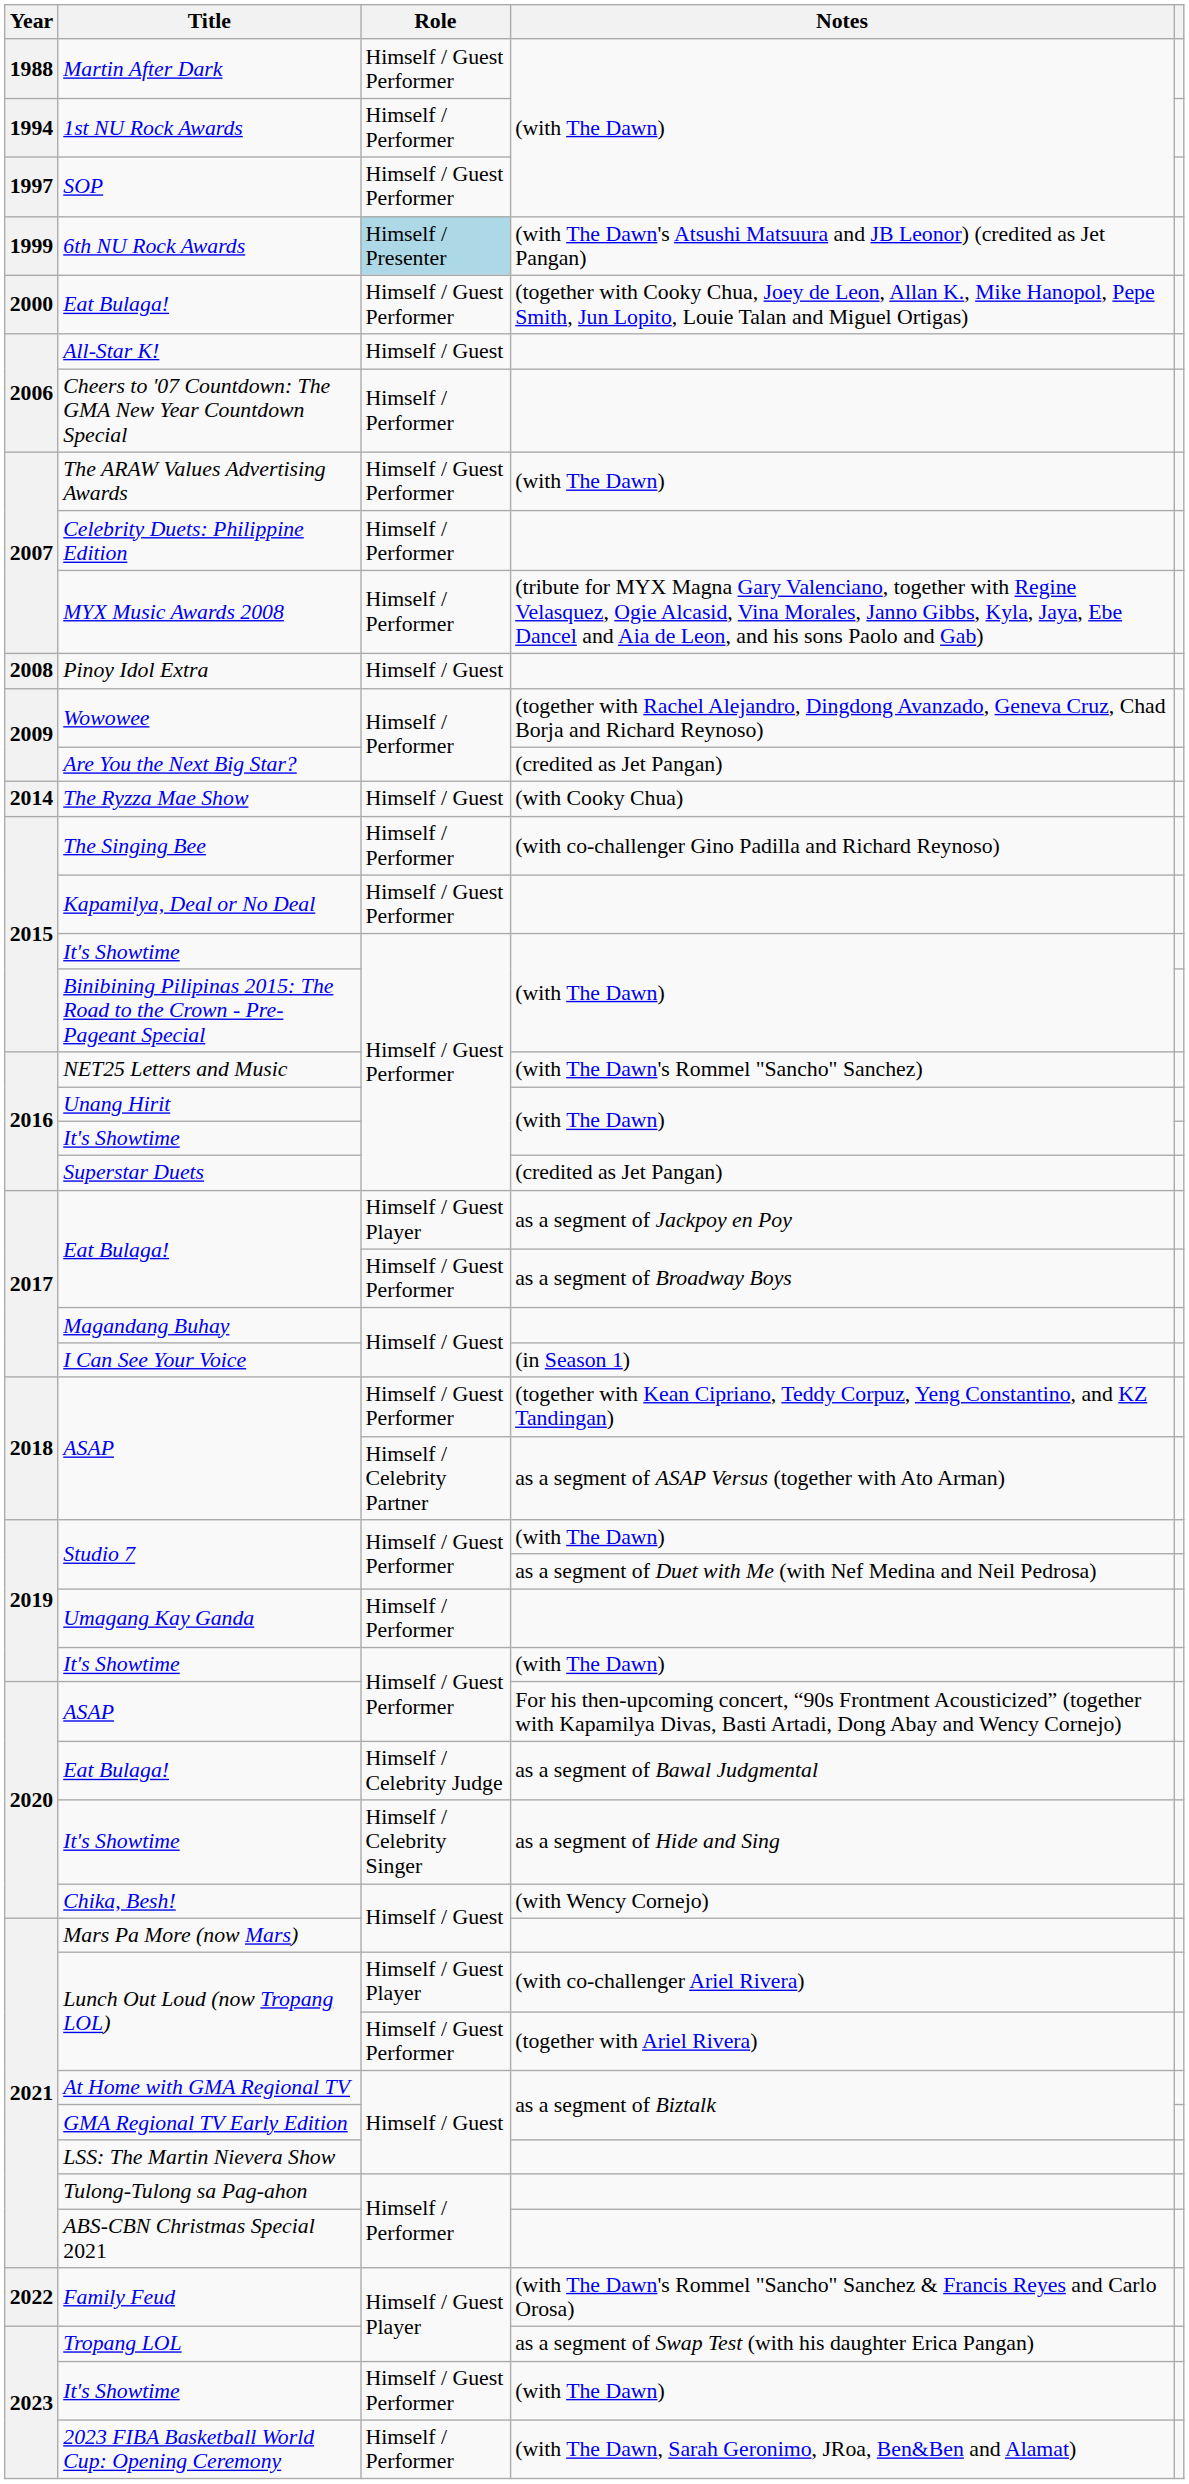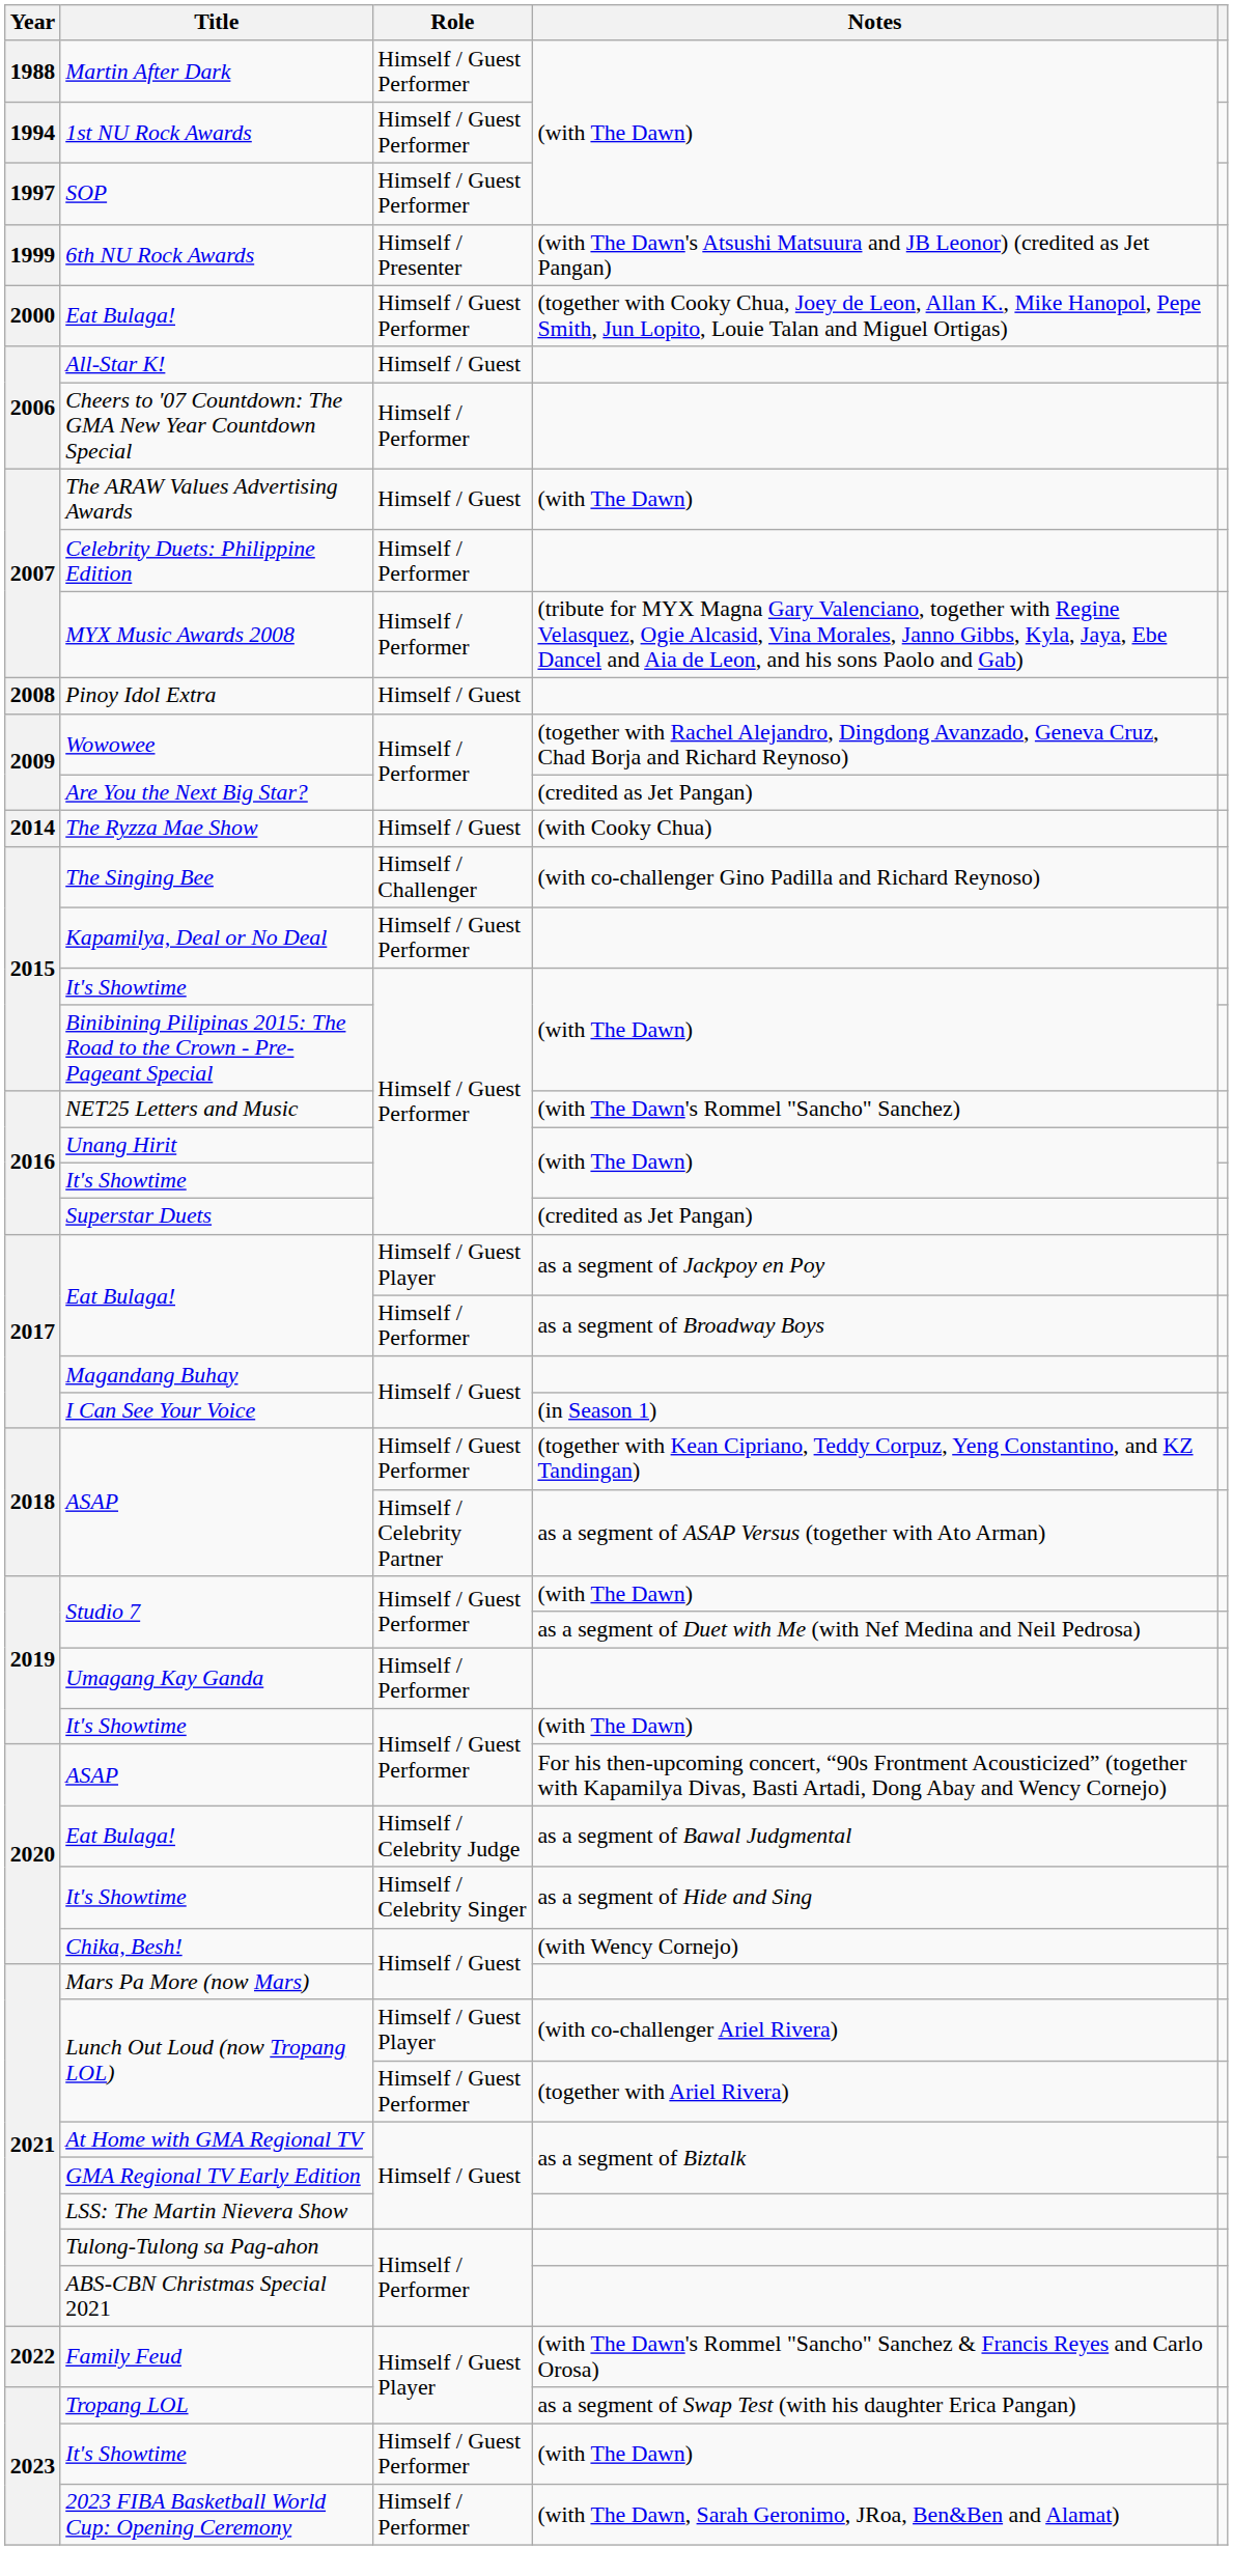 <table class="wikitable sortable plainrowheaders">
 <tr>
 <th scope="col">Year</th>
 <th scope="col">Title</th>
 <th scope="col">Role</th>
 <th scope="col">Notes</th>
 <th scope="col" class="unsortable"></th>
 </tr>
 <tr>
 <th scope=row>1988</th>
 <td><em><a href='#'>Martin After Dark</a></em></td>
 <td>Himself / Guest Performer</td>
 <td rowspan="3">(with <a href='#'>The Dawn</a>)</td>
 <td></td>
 </tr>
 <tr>
 <th scope=row>1994</th>
 <td><em><a href='#'>1st NU Rock Awards</a></em></td>
-<td>Himself / Performer</td>
+<td>Himself / Guest Performer</td>
 <td></td>
 </tr>
 <tr>
 <th scope=row>1997</th>
 <td><em><a href='#'>SOP</a></em></td>
 <td>Himself / Guest Performer</td>
 <td></td>
 </tr>
 <tr>
 <th scope=row>1999</th>
 <td><em><a href='#'>6th NU Rock Awards</a></em></td>
-<td style="background: lightblue;">Himself / Presenter</td>
+<td>Himself / Presenter</td>
 <td>(with <a href='#'>The Dawn</a>'s <a href='#'>Atsushi Matsuura</a> and <a href='#'>JB Leonor</a>) (credited as Jet Pangan)</td>
 <td></td>
 </tr>
 <tr>
 <th scope=row>2000</th>
 <td><em><a href='#'>Eat Bulaga!</a></em></td>
 <td>Himself / Guest Performer</td>
 <td>(together with Cooky Chua, <a href='#'>Joey de Leon</a>, <a href='#'>Allan K.</a>, <a href='#'>Mike Hanopol</a>, <a href='#'>Pepe Smith</a>, <a href='#'>Jun Lopito</a>, Louie Talan and Miguel Ortigas)</td>
 <td></td>
 </tr>
 <tr>
 <th scope=row rowspan="2">2006</th>
 <td><em><a href='#'>All-Star K!</a></em></td>
 <td>Himself / Guest</td>
 <td></td>
 <td></td>
 </tr>
 <tr>
 <td><em>Cheers to '07 Countdown: The GMA New Year Countdown Special</em></td>
 <td>Himself / Performer</td>
 <td></td>
 <td></td>
 </tr>
 <tr>
 <th scope=row rowspan="3">2007</th>
 <td><em>The ARAW Values Advertising Awards</em></td>
-<td>Himself / Guest Performer</td>
+<td>Himself / Guest</td>
 <td>(with <a href='#'>The Dawn</a>)</td>
 <td></td>
 </tr>
 <tr>
 <td><em><a href='#'>Celebrity Duets: Philippine Edition</a></em></td>
 <td>Himself / Performer</td>
 <td></td>
 <td></td>
 </tr>
 <tr>
 <td><em><a href='#'>MYX Music Awards 2008</a></em></td>
 <td>Himself / Performer</td>
 <td>(tribute for MYX Magna <a href='#'>Gary Valenciano</a>, together with <a href='#'>Regine Velasquez</a>, <a href='#'>Ogie Alcasid</a>, <a href='#'>Vina Morales</a>, <a href='#'>Janno Gibbs</a>, <a href='#'>Kyla</a>, <a href='#'>Jaya</a>, <a href='#'>Ebe Dancel</a> and <a href='#'>Aia de Leon</a>, and his sons Paolo and <a href='#'>Gab</a>)</td>
 <td></td>
 </tr>
 <tr>
 <th scope=row>2008</th>
 <td><em>Pinoy Idol Extra</em></td>
 <td>Himself / Guest</td>
 <td></td>
 <td></td>
 </tr>
 <tr>
 <th scope=row rowspan="2">2009</th>
 <td><em><a href='#'>Wowowee</a></em></td>
 <td rowspan="2">Himself / Performer</td>
 <td>(together with <a href='#'>Rachel Alejandro</a>, <a href='#'>Dingdong Avanzado</a>, <a href='#'>Geneva Cruz</a>, Chad Borja and Richard Reynoso)</td>
 <td></td>
 </tr>
 <tr>
 <td><em><a href='#'>Are You the Next Big Star?</a></em></td>
 <td>(credited as Jet Pangan)</td>
 <td></td>
 </tr>
 <tr>
 <th scope=row>2014</th>
 <td><em><a href='#'>The Ryzza Mae Show</a></em></td>
 <td>Himself / Guest</td>
 <td>(with Cooky Chua)</td>
 <td></td>
 </tr>
 <tr>
 <th scope=row rowspan="4">2015</th>
 <td><em><a href='#'>The Singing Bee</a></em></td>
-<td>Himself / Performer</td>
+<td>Himself / Challenger</td>
 <td>(with co-challenger Gino Padilla and Richard Reynoso)</td>
 <td></td>
 </tr>
 <tr>
 <td><em><a href='#'>Kapamilya, Deal or No Deal</a></em></td>
 <td>Himself / Guest Performer</td>
 <td></td>
 <td></td>
 </tr>
 <tr>
 <td><em><a href='#'>It's Showtime</a></em></td>
 <td rowspan="6">Himself / Guest Performer</td>
 <td rowspan="2">(with <a href='#'>The Dawn</a>)</td>
 <td></td>
 </tr>
 <tr>
 <td><em><a href='#'>Binibining Pilipinas 2015: The Road to the Crown - Pre-Pageant Special</a></em></td>
 <td></td>
 </tr>
 <tr>
 <th scope=row rowspan="4">2016</th>
 <td><em>NET25 Letters and Music</em></td>
 <td>(with <a href='#'>The Dawn</a>'s Rommel "Sancho" Sanchez)</td>
 <td></td>
 </tr>
 <tr>
 <td><em><a href='#'>Unang Hirit</a></em></td>
 <td rowspan="2">(with <a href='#'>The Dawn</a>)</td>
 <td></td>
 </tr>
 <tr>
 <td><em><a href='#'>It's Showtime</a></em></td>
 <td></td>
 </tr>
 <tr>
 <td><em><a href='#'>Superstar Duets</a></em></td>
 <td>(credited as Jet Pangan)</td>
 <td></td>
 </tr>
 <tr>
 <th scope=row rowspan="4">2017</th>
 <td rowspan="2"><em><a href='#'>Eat Bulaga!</a></em></td>
 <td>Himself / Guest Player</td>
 <td>as a segment of <em>Jackpoy en Poy</em></td>
 <td></td>
 </tr>
 <tr>
-<td>Himself / Guest Performer</td>
+<td>Himself / Performer</td>
 <td>as a segment of <em>Broadway Boys</em></td>
 <td></td>
 </tr>
 <tr>
 <td><em><a href='#'>Magandang Buhay</a></em></td>
 <td rowspan="2">Himself / Guest</td>
 <td></td>
 <td></td>
 </tr>
 <tr>
 <td><em><a href='#'>I Can See Your Voice</a></em></td>
 <td>(in <a href='#'>Season 1</a>)</td>
 <td></td>
 </tr>
 <tr>
 <th scope=row rowspan="2">2018</th>
 <td rowspan="2"><em><a href='#'>ASAP</a></em></td>
 <td>Himself / Guest Performer</td>
 <td>(together with <a href='#'>Kean Cipriano</a>, <a href='#'>Teddy Corpuz</a>, <a href='#'>Yeng Constantino</a>, and <a href='#'>KZ Tandingan</a>)</td>
 <td></td>
 </tr>
 <tr>
 <td>Himself / Celebrity Partner</td>
 <td>as a segment of <em>ASAP Versus</em> (together with Ato Arman)</td>
 <td></td>
 </tr>
 <tr>
 <th scope=row rowspan="4">2019</th>
 <td rowspan="2"><em><a href='#'>Studio 7</a></em></td>
 <td rowspan="2">Himself / Guest Performer</td>
 <td>(with <a href='#'>The Dawn</a>)</td>
 <td></td>
 </tr>
 <tr>
 <td>as a segment of <em>Duet with Me</em> (with Nef Medina and Neil Pedrosa)</td>
 <td></td>
 </tr>
 <tr>
 <td><em><a href='#'>Umagang Kay Ganda</a></em></td>
 <td>Himself / Performer</td>
 <td></td>
 <td></td>
 </tr>
 <tr>
 <td><em><a href='#'>It's Showtime</a></em></td>
 <td rowspan="2">Himself / Guest Performer</td>
 <td>(with <a href='#'>The Dawn</a>)</td>
 <td></td>
 </tr>
 <tr>
 <th scope=row rowspan="4">2020</th>
 <td><em><a href='#'>ASAP</a></em></td>
 <td>For his then-upcoming concert, “90s Frontment Acousticized” (together with Kapamilya Divas, Basti Artadi, Dong Abay and Wency Cornejo)</td>
 <td></td>
 </tr>
 <tr>
 <td><em><a href='#'>Eat Bulaga!</a></em></td>
 <td>Himself / Celebrity Judge</td>
 <td>as a segment of <em>Bawal Judgmental</em></td>
 <td></td>
 </tr>
 <tr>
 <td><em><a href='#'>It's Showtime</a></em></td>
 <td>Himself / Celebrity Singer</td>
 <td>as a segment of <em>Hide and Sing</em></td>
 <td></td>
 </tr>
 <tr>
 <td><em><a href='#'>Chika, Besh!</a></em></td>
 <td rowspan="2">Himself / Guest</td>
 <td>(with Wency Cornejo)</td>
 <td></td>
 </tr>
 <tr>
 <th scope=row rowspan="8">2021</th>
 <td><em>Mars Pa More (now <a href='#'>Mars</a>)</em></td>
 <td></td>
 <td></td>
 </tr>
 <tr>
 <td rowspan="2"><em>Lunch Out Loud (now <a href='#'>Tropang LOL</a>)</em></td>
 <td>Himself / Guest Player</td>
 <td>(with co-challenger <a href='#'>Ariel Rivera</a>)</td>
 <td></td>
 </tr>
 <tr>
 <td>Himself / Guest Performer</td>
 <td>(together with <a href='#'>Ariel Rivera</a>)</td>
 <td></td>
 </tr>
 <tr>
 <td><em><a href='#'>At Home with GMA Regional TV</a></em></td>
 <td rowspan="3">Himself / Guest</td>
 <td rowspan="2">as a segment of <em>Biztalk</em></td>
 <td></td>
 </tr>
 <tr>
 <td><em><a href='#'>GMA Regional TV Early Edition</a></em></td>
 <td></td>
 </tr>
 <tr>
 <td><em>LSS: The Martin Nievera Show</em></td>
 <td></td>
 <td></td>
 </tr>
 <tr>
 <td><em>Tulong-Tulong sa Pag-ahon</em></td>
 <td rowspan="2">Himself / Performer</td>
 <td></td>
 <td></td>
 </tr>
 <tr>
 <td><em>ABS-CBN Christmas Special</em> 2021</td>
 <td></td>
 <td></td>
 </tr>
 <tr>
 <th scope=row>2022</th>
 <td><em><a href='#'>Family Feud</a></em></td>
 <td rowspan="2">Himself / Guest Player</td>
 <td>(with <a href='#'>The Dawn</a>'s Rommel "Sancho" Sanchez & <a href='#'>Francis Reyes</a> and Carlo Orosa)</td>
 <td></td>
 </tr>
 <tr>
 <th scope=row rowspan="3">2023</th>
 <td><em><a href='#'>Tropang LOL</a></em></td>
 <td>as a segment of <em>Swap Test</em> (with his daughter Erica Pangan)</td>
 <td></td>
 </tr>
 <tr>
 <td><em><a href='#'>It's Showtime</a></em></td>
 <td>Himself / Guest Performer</td>
 <td>(with <a href='#'>The Dawn</a>)</td>
 <td></td>
 </tr>
 <tr>
 <td><em><a href='#'>2023 FIBA Basketball World Cup: Opening Ceremony</a></em></td>
 <td>Himself / Performer</td>
 <td>(with <a href='#'>The Dawn</a>, <a href='#'>Sarah Geronimo</a>, JRoa, <a href='#'>Ben&Ben</a> and <a href='#'>Alamat</a>)</td>
 <td></td>
 </tr>
 </table>
